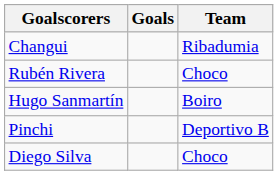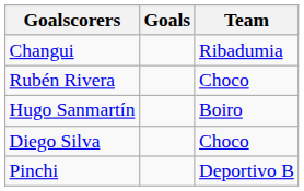 <table class="wikitable sortable" class="wikitable">
 <tr style="background:#ccc; text-align:center;">
 <th>Goalscorers</th>
 <th>Goals</th>
 <th>Team</th>
 </tr>
 <tr>
 <td> <a href='#'>Changui</a></td>
 <td></td>
 <td><a href='#'>Ribadumia</a></td>
 </tr>
 <tr>
 <td> <a href='#'>Rubén Rivera</a></td>
 <td></td>
 <td><a href='#'>Choco</a></td>
 </tr>
 <tr>
 <td> <a href='#'>Hugo Sanmartín</a></td>
 <td></td>
 <td><a href='#'>Boiro</a></td>
 </tr>
 <tr>
+<td> <a href='#'>Diego Silva</a></td>
+<td></td>
+<td><a href='#'>Choco</a></td>
+</tr>
+<tr>
 <td> <a href='#'>Pinchi</a></td>
 <td></td>
 <td><a href='#'>Deportivo B</a></td>
 </tr>
-<tr>
-<td> <a href='#'>Diego Silva</a></td>
-<td></td>
-<td><a href='#'>Choco</a></td>
-</tr>
 </table>
